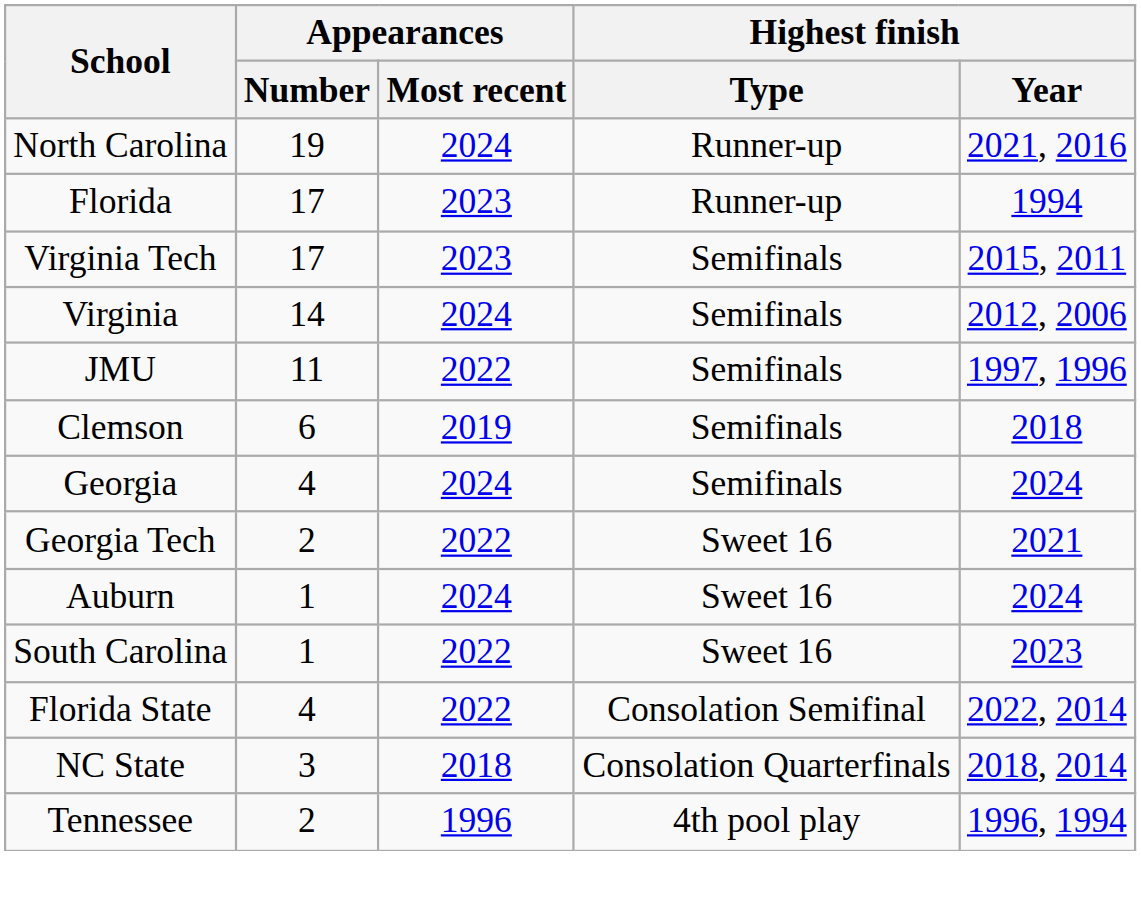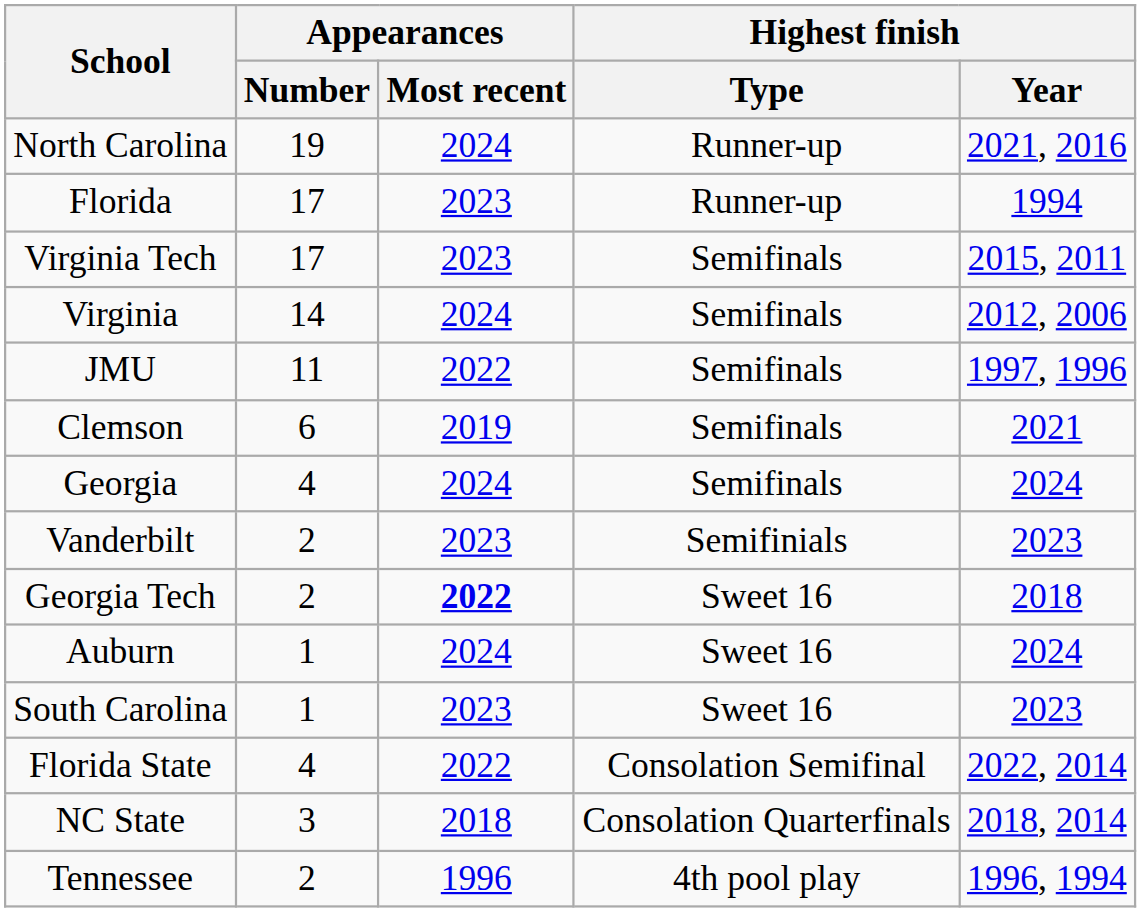 <table class="wikitable sortable" style="text-align:center">
 <tr>
 <th rowspan="2">School</th>
 <th colspan="2">Appearances</th>
 <th colspan="2">Highest finish</th>
 </tr>
 <tr>
 <th>Number</th>
 <th>Most recent</th>
 <th>Type</th>
 <th>Year</th>
 </tr>
 <tr>
 <td>North Carolina</td>
 <td>19</td>
 <td><a href='#'>2024</a></td>
 <td>Runner-up</td>
 <td><a href='#'>2021</a>, <a href='#'>2016</a></td>
 </tr>
 <tr>
 <td>Florida</td>
 <td>17</td>
 <td><a href='#'>2023</a></td>
 <td>Runner-up</td>
 <td><a href='#'>1994</a></td>
 </tr>
 <tr>
 <td>Virginia Tech</td>
 <td>17</td>
 <td><a href='#'>2023</a></td>
 <td>Semifinals</td>
 <td><a href='#'>2015</a>, <a href='#'>2011</a></td>
 </tr>
 <tr>
 <td>Virginia</td>
 <td>14</td>
 <td><a href='#'>2024</a></td>
 <td>Semifinals</td>
 <td><a href='#'>2012</a>, <a href='#'>2006</a></td>
 </tr>
 <tr>
 <td>JMU</td>
 <td>11</td>
 <td><a href='#'>2022</a></td>
 <td>Semifinals</td>
 <td><a href='#'>1997</a>, <a href='#'>1996</a></td>
 </tr>
 <tr>
 <td>Clemson</td>
 <td>6</td>
 <td><a href='#'>2019</a></td>
 <td>Semifinals</td>
-<td><a href='#'>2018</a></td>
+<td><a href='#'>2021</a></td>
 </tr>
 <tr>
 <td>Georgia</td>
 <td>4</td>
 <td><a href='#'>2024</a></td>
 <td>Semifinals</td>
 <td><a href='#'>2024</a></td>
 </tr>
 <tr>
+<td>Vanderbilt</td>
+<td>2</td>
+<td><a href='#'>2023</a></td>
+<td>Semifinials</td>
+<td><a href='#'>2023</a></td>
+</tr>
+<tr>
 <td>Georgia Tech</td>
 <td>2</td>
-<td><a href='#'>2022</a></td>
+<td><strong><a href='#'>2022</a></strong></td>
 <td>Sweet 16</td>
-<td><a href='#'>2021</a></td>
+<td><a href='#'>2018</a></td>
 </tr>
 <tr>
 <td>Auburn</td>
 <td>1</td>
 <td><a href='#'>2024</a></td>
 <td>Sweet 16</td>
 <td><a href='#'>2024</a></td>
 </tr>
 <tr>
 <td>South Carolina</td>
 <td>1</td>
-<td><a href='#'>2022</a></td>
+<td><a href='#'>2023</a></td>
 <td>Sweet 16</td>
 <td><a href='#'>2023</a></td>
 </tr>
 <tr>
 <td>Florida State</td>
 <td>4</td>
 <td><a href='#'>2022</a></td>
 <td>Consolation Semifinal</td>
 <td><a href='#'>2022</a>, <a href='#'>2014</a></td>
 </tr>
 <tr>
 <td>NC State</td>
 <td>3</td>
 <td><a href='#'>2018</a></td>
 <td>Consolation Quarterfinals</td>
 <td><a href='#'>2018</a>, <a href='#'>2014</a></td>
 </tr>
 <tr>
 <td>Tennessee</td>
 <td>2</td>
 <td><a href='#'>1996</a></td>
 <td>4th pool play</td>
 <td><a href='#'>1996</a>, <a href='#'>1994</a></td>
 </tr>
 </table>
